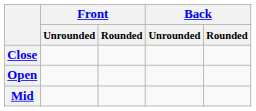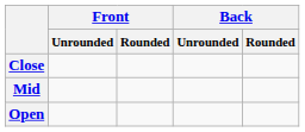 <table class="wikitable" style=text-align:center>
 <tr>
 <th rowspan="2"></th>
 <th colspan="2"><a href='#'>Front</a></th>
 <th colspan="2"><a href='#'>Back</a></th>
 </tr>
 <tr>
 <th><small>Unrounded</small></th>
 <th><small>Rounded</small></th>
 <th><small>Unrounded</small></th>
 <th><small>Rounded</small></th>
 </tr>
 <tr>
 <th><a href='#'>Close</a></th>
 <td> </td>
 <td> </td>
 <td> </td>
 <td> </td>
 </tr>
 <tr>
+<th><a href='#'>Mid</a></th>
+<td></td>
+<td> </td>
+<td></td>
+<td> </td>
+</tr>
+<tr>
 <th><a href='#'>Open</a></th>
 <td></td>
 <td></td>
 <td> </td>
 <td></td>
 </tr>
-<tr>
-<th><a href='#'>Mid</a></th>
-<td></td>
-<td> </td>
-<td></td>
-<td> </td>
-</tr>
 </table>
